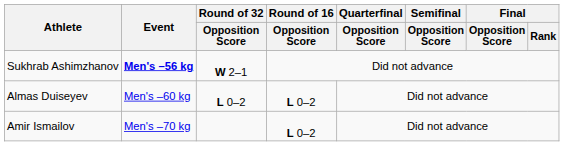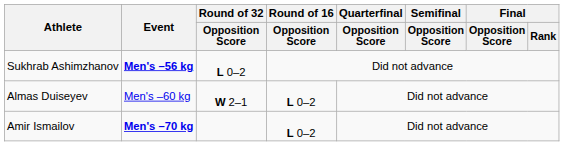 <table class=wikitable style=font-size:90%;text-align:center>
 <tr>
 <th rowspan=2>Athlete</th>
 <th rowspan=2>Event</th>
 <th>Round of 32</th>
 <th>Round of 16</th>
 <th>Quarterfinal</th>
 <th>Semifinal</th>
 <th colspan=2>Final</th>
 </tr>
 <tr style=font-size:95%>
 <th>Opposition<br>Score</th>
 <th>Opposition<br>Score</th>
 <th>Opposition<br>Score</th>
 <th>Opposition<br>Score</th>
 <th>Opposition<br>Score</th>
 <th>Rank</th>
 </tr>
 <tr>
 <td align=left>Sukhrab Ashimzhanov</td>
 <td align=left><strong><a href='#'>Men's –56 kg</a></strong></td>
-<td><br><strong>W</strong> 2–1</td>
+<td><br><strong>L</strong> 0–2</td>
 <td colspan=5>Did not advance</td>
 </tr>
 <tr>
 <td align=left>Almas Duiseyev</td>
 <td align=left><a href='#'>Men's –60 kg</a></td>
-<td><br><strong>L</strong> 0–2</td>
+<td><br><strong>W</strong> 2–1</td>
 <td><br><strong>L</strong> 0–2</td>
 <td colspan=4>Did not advance</td>
 </tr>
 <tr>
 <td align=left>Amir Ismailov</td>
-<td align=left><a href='#'>Men's –70 kg</a></td>
+<td align=left><strong><a href='#'>Men's –70 kg</a></strong></td>
 <td></td>
 <td><br><strong>L</strong> 0–2</td>
 <td colspan=4>Did not advance</td>
 </tr>
 </table>
